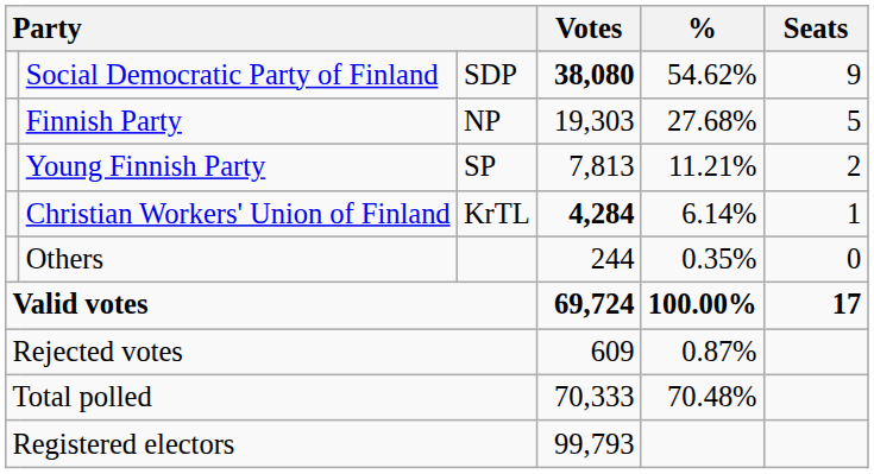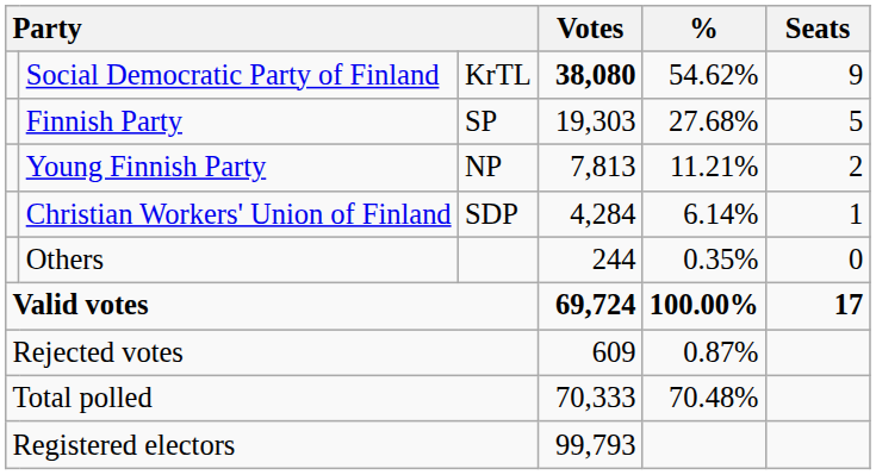 <table class="wikitable" border="1" style="text-align:right;">
 <tr>
 <th style="text-align:left;" colspan=3>Party</th>
 <th align=center width="50">Votes</th>
 <th align=center width="50">%</th>
 <th align=center width="50">Seats</th>
 </tr>
 <tr>
 <td></td>
 <td align=left style="white-space: nowrap;"><a href='#'>Social Democratic Party of Finland</a></td>
-<td align=left>SDP</td>
+<td align=left>KrTL</td>
 <td><strong>38,080</strong></td>
 <td>54.62%</td>
 <td>9</td>
 </tr>
 <tr>
 <td></td>
 <td align=left><a href='#'>Finnish Party</a></td>
-<td align=left>NP</td>
+<td align=left>SP</td>
 <td>19,303</td>
 <td>27.68%</td>
 <td>5</td>
 </tr>
 <tr>
 <td></td>
 <td align=left><a href='#'>Young Finnish Party</a></td>
-<td align=left>SP</td>
+<td align=left>NP</td>
 <td>7,813</td>
 <td>11.21%</td>
 <td>2</td>
 </tr>
 <tr>
 <td></td>
 <td align=left><a href='#'>Christian Workers' Union of Finland</a></td>
-<td align=left>KrTL</td>
-<td><strong>4,284</strong></td>
+<td align=left>SDP</td>
+<td>4,284</td>
 <td>6.14%</td>
 <td>1</td>
 </tr>
 <tr>
 <td></td>
 <td align=left>Others</td>
 <td align=left></td>
 <td>244</td>
 <td>0.35%</td>
 <td>0</td>
 </tr>
 <tr style="font-weight:bold">
 <td align=left colspan=3>Valid votes</td>
 <td>69,724</td>
 <td>100.00%</td>
 <td>17</td>
 </tr>
 <tr>
 <td align=left colspan=3>Rejected votes</td>
 <td>609</td>
 <td>0.87%</td>
 <td></td>
 </tr>
 <tr>
 <td align=left colspan=3>Total polled</td>
 <td>70,333</td>
 <td>70.48%</td>
 <td></td>
 </tr>
 <tr>
 <td align=left colspan=3>Registered electors</td>
 <td>99,793</td>
 <td></td>
 <td></td>
 </tr>
 </table>
